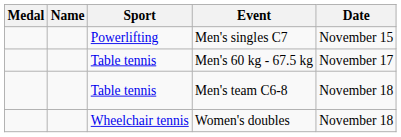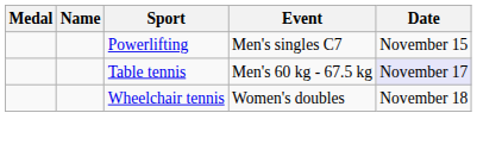 <table class="wikitable sortable" border="1" style="font-size:95%">
 <tr>
 <th>Medal</th>
 <th>Name</th>
 <th>Sport</th>
 <th>Event</th>
 <th>Date</th>
 </tr>
 <tr>
 <td></td>
 <td></td>
 <td><a href='#'>Powerlifting</a></td>
 <td>Men's singles C7</td>
 <td>November 15</td>
 </tr>
 <tr>
 <td></td>
 <td></td>
 <td><a href='#'>Table tennis</a></td>
 <td>Men's 60 kg - 67.5 kg</td>
-<td>November 17</td>
-</tr>
-<tr>
-<td></td>
-<td><br><br></td>
-<td><a href='#'>Table tennis</a></td>
-<td>Men's team C6-8</td>
-<td>November 18</td>
+<td style="background: lavender;">November 17</td>
 </tr>
 <tr>
 <td></td>
 <td><br></td>
 <td><a href='#'>Wheelchair tennis</a></td>
 <td>Women's doubles</td>
 <td>November 18</td>
 </tr>
 </table>
